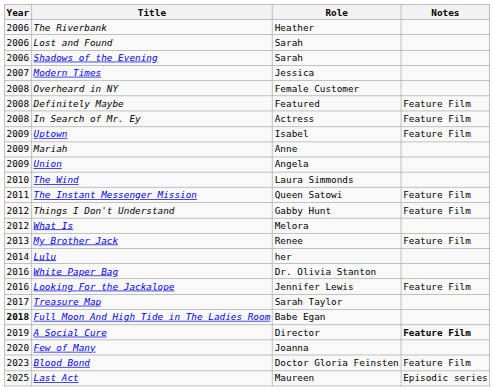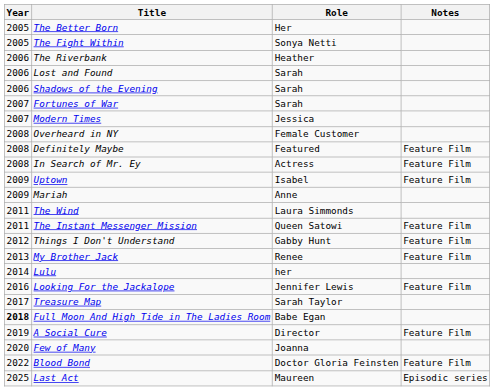 <table class="wikitable">
 <tr style="text-align:center;">
 <th>Year</th>
 <th>Title</th>
 <th>Role</th>
 <th>Notes</th>
+</tr>
+<tr>
+<td>2005</td>
+<td><em><a href='#'>The Better Born</a></em></td>
+<td>Her</td>
+<td></td>
+</tr>
+<tr>
+<td>2005</td>
+<td><em><a href='#'>The Fight Within</a></em></td>
+<td>Sonya Netti</td>
+<td></td>
 </tr>
 <tr>
 <td>2006</td>
 <td><em>The Riverbank</em></td>
 <td>Heather</td>
 <td></td>
 </tr>
 <tr>
 <td>2006</td>
 <td><em>Lost and Found</em></td>
 <td>Sarah</td>
 <td></td>
 </tr>
 <tr>
 <td>2006</td>
 <td><em><a href='#'>Shadows of the Evening</a></em></td>
+<td>Sarah</td>
+<td></td>
+</tr>
+<tr>
+<td>2007</td>
+<td><em><a href='#'>Fortunes of War</a></em></td>
 <td>Sarah</td>
 <td></td>
 </tr>
 <tr>
 <td>2007</td>
 <td><em><a href='#'>Modern Times</a></em></td>
 <td>Jessica</td>
 <td></td>
 </tr>
 <tr>
 <td>2008</td>
 <td><em>Overheard in NY</em></td>
 <td>Female Customer</td>
 <td></td>
 </tr>
 <tr>
 <td>2008</td>
 <td><em>Definitely Maybe</em></td>
 <td>Featured</td>
 <td>Feature Film</td>
 </tr>
 <tr>
 <td>2008</td>
 <td><em>In Search of Mr. Ey</em></td>
 <td>Actress</td>
 <td>Feature Film</td>
 </tr>
 <tr>
 <td>2009</td>
 <td><em><a href='#'>Uptown</a></em></td>
 <td>Isabel</td>
 <td>Feature Film</td>
 </tr>
 <tr>
 <td>2009</td>
 <td><em>Mariah</em></td>
 <td>Anne</td>
 <td></td>
 </tr>
 <tr>
-<td>2009</td>
-<td><em><a href='#'>Union</a></em></td>
-<td>Angela</td>
-<td></td>
-</tr>
-<tr>
-<td>2010</td>
+<td>2011</td>
 <td><em><a href='#'>The Wind</a></em></td>
 <td>Laura Simmonds</td>
 <td></td>
 </tr>
 <tr>
 <td>2011</td>
 <td><em><a href='#'>The Instant Messenger Mission</a></em></td>
 <td>Queen Satowi</td>
 <td>Feature Film</td>
 </tr>
 <tr>
 <td>2012</td>
 <td><em>Things I Don't Understand</em></td>
 <td>Gabby Hunt</td>
 <td>Feature Film</td>
 </tr>
 <tr>
-<td>2012</td>
-<td><em><a href='#'>What Is</a></em></td>
-<td>Melora</td>
-<td></td>
-</tr>
-<tr>
 <td>2013</td>
 <td><em><a href='#'>My Brother Jack</a></em></td>
 <td>Renee</td>
 <td>Feature Film</td>
 </tr>
 <tr>
 <td>2014</td>
 <td><em><a href='#'>Lulu</a></em></td>
 <td>her</td>
-<td></td>
-</tr>
-<tr>
-<td>2016</td>
-<td><em><a href='#'>White Paper Bag</a></em></td>
-<td>Dr. Olivia Stanton</td>
 <td></td>
 </tr>
 <tr>
 <td>2016</td>
 <td><em><a href='#'>Looking For the Jackalope</a></em></td>
 <td>Jennifer Lewis</td>
 <td>Feature Film</td>
 </tr>
 <tr>
 <td>2017</td>
 <td><em><a href='#'>Treasure Map</a></em></td>
 <td>Sarah Taylor</td>
 <td></td>
 </tr>
 <tr>
 <td><strong>2018</strong></td>
 <td><em><a href='#'>Full Moon And High Tide in The Ladies Room</a></em></td>
 <td>Babe Egan</td>
 <td></td>
 </tr>
 <tr>
 <td>2019</td>
 <td><em><a href='#'>A Social Cure</a></em></td>
 <td>Director</td>
-<td><strong>Feature Film</strong></td>
+<td>Feature Film</td>
 </tr>
 <tr>
 <td>2020</td>
 <td><em><a href='#'>Few of Many</a></em></td>
 <td>Joanna</td>
 <td></td>
 </tr>
 <tr>
-<td>2023</td>
+<td>2022</td>
 <td><em><a href='#'>Blood Bond</a></em></td>
 <td>Doctor Gloria Feinsten</td>
 <td>Feature Film</td>
 </tr>
 <tr>
 <td>2025</td>
 <td><em><a href='#'>Last Act</a></em></td>
 <td>Maureen</td>
 <td>Episodic series</td>
 </tr>
 </table>
